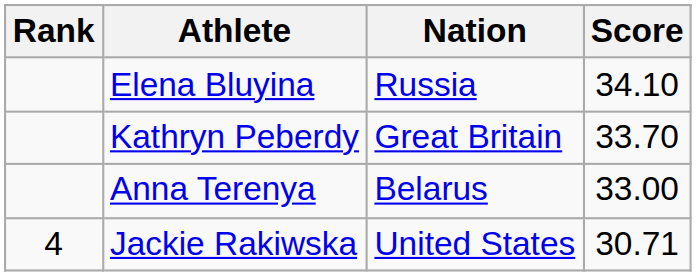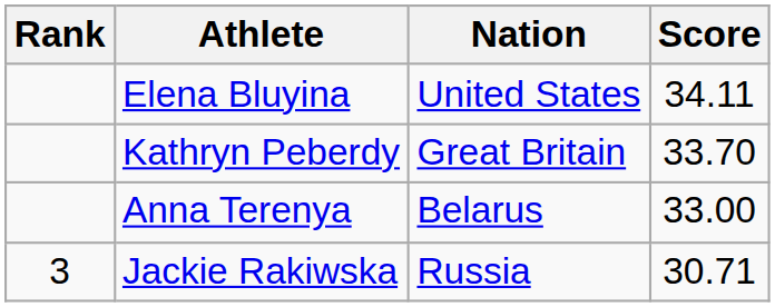 <table class="wikitable sortable" style="text-align:center">
 <tr>
 <th>Rank</th>
 <th>Athlete</th>
 <th>Nation</th>
 <th>Score</th>
 </tr>
 <tr>
 <td></td>
 <td align=left><a href='#'>Elena Bluyina</a></td>
-<td align=left> <a href='#'>Russia</a></td>
-<td>34.10</td>
+<td align=left> <a href='#'>United States</a></td>
+<td>34.11</td>
 </tr>
 <tr>
 <td></td>
 <td align=left><a href='#'>Kathryn Peberdy</a></td>
 <td align=left> <a href='#'>Great Britain</a></td>
 <td>33.70</td>
 </tr>
 <tr>
 <td></td>
 <td align=left><a href='#'>Anna Terenya</a></td>
 <td align=left> <a href='#'>Belarus</a></td>
 <td>33.00</td>
 </tr>
 <tr>
-<td>4</td>
+<td>3</td>
 <td align=left><a href='#'>Jackie Rakiwska</a></td>
-<td align=left> <a href='#'>United States</a></td>
+<td align=left> <a href='#'>Russia</a></td>
 <td>30.71</td>
 </tr>
 </table>
